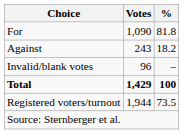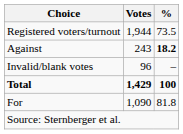 <table class=wikitable style=text-align:right>
 <tr>
 <th>Choice</th>
 <th>Votes</th>
 <th>%</th>
 </tr>
 <tr>
-<td align=left>For</td>
-<td>1,090</td>
-<td>81.8</td>
+<td align=left>Registered voters/turnout</td>
+<td>1,944</td>
+<td>73.5</td>
 </tr>
 <tr>
 <td align=left>Against</td>
 <td>243</td>
-<td>18.2</td>
+<td><strong>18.2</strong></td>
 </tr>
 <tr>
 <td align=left>Invalid/blank votes</td>
 <td>96</td>
 <td>–</td>
 </tr>
 <tr>
 <td align=left><strong>Total</strong></td>
 <td><strong>1,429</strong></td>
 <td><strong>100</strong></td>
 </tr>
 <tr>
-<td align=left>Registered voters/turnout</td>
-<td>1,944</td>
-<td>73.5</td>
+<td align=left>For</td>
+<td>1,090</td>
+<td>81.8</td>
 </tr>
 <tr>
 <td align=left colspan=3>Source: Sternberger et al.</td>
 </tr>
 </table>
